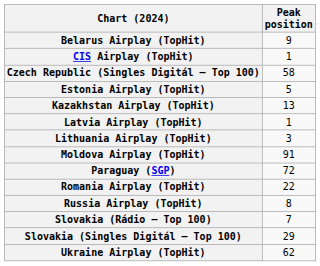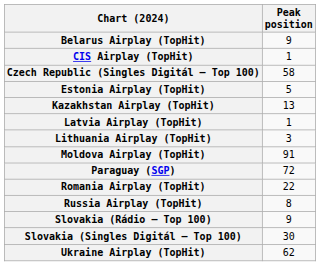 <table class="wikitable plainrowheaders sortable" style="text-align:center">
 <tr>
 <th scope="col">Chart (2024)</th>
 <th scope="col">Peak<br>position</th>
 </tr>
 <tr>
 <th scope="row">Belarus Airplay (TopHit)</th>
 <td>9</td>
 </tr>
 <tr>
 <th scope="row"><a href='#'>CIS</a> Airplay (TopHit)</th>
 <td>1</td>
 </tr>
 <tr>
 <th scope="row">Czech Republic (Singles Digitál – Top 100)</th>
 <td>58</td>
 </tr>
 <tr>
 <th scope="row">Estonia Airplay (TopHit)</th>
 <td>5</td>
 </tr>
 <tr>
 <th scope="row">Kazakhstan Airplay (TopHit)</th>
 <td>13</td>
 </tr>
 <tr>
 <th scope="row">Latvia Airplay (TopHit)</th>
 <td>1</td>
 </tr>
 <tr>
 <th scope="row">Lithuania Airplay (TopHit)</th>
 <td>3</td>
 </tr>
 <tr>
 <th scope="row">Moldova Airplay (TopHit)</th>
 <td>91</td>
 </tr>
 <tr>
 <th scope="row">Paraguay (<a href='#'>SGP</a>)</th>
 <td>72</td>
 </tr>
 <tr>
 <th scope="row">Romania Airplay (TopHit)</th>
 <td>22</td>
 </tr>
 <tr>
 <th scope="row">Russia Airplay (TopHit)</th>
 <td>8</td>
 </tr>
 <tr>
 <th scope="row">Slovakia (Rádio – Top 100)</th>
-<td>7</td>
+<td>9</td>
 </tr>
 <tr>
 <th scope="row">Slovakia (Singles Digitál – Top 100)</th>
-<td>29</td>
+<td>30</td>
 </tr>
 <tr>
 <th scope="row">Ukraine Airplay (TopHit)</th>
 <td>62</td>
 </tr>
 </table>
